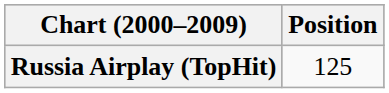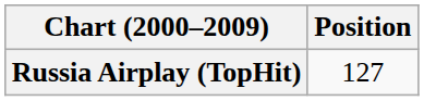 <table class="wikitable plainrowheaders" style="text-align:center">
 <tr>
 <th scope="col">Chart (2000–2009)</th>
 <th scope="col">Position</th>
 </tr>
 <tr>
 <th scope="row">Russia Airplay (TopHit)</th>
-<td>125</td>
+<td>127</td>
 </tr>
 </table>
